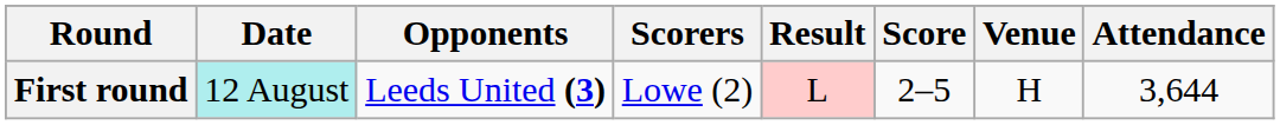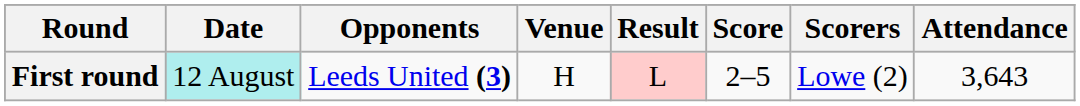 <table class="wikitable" style="text-align:center">
 <tr>
 <th>Round</th>
 <th>Date</th>
 <th>Opponents</th>
-<th>Scorers</th>
+<th>Venue</th>
 <th>Result</th>
 <th>Score</th>
-<th>Venue</th>
+<th>Scorers</th>
 <th>Attendance</th>
 </tr>
 <tr>
 <th>First round</th>
 <td style="background: paleturquoise;">12 August</td>
 <td><a href='#'>Leeds United</a> <strong>(<a href='#'>3</a>)</strong></td>
-<td align="left"><a href='#'>Lowe</a> (2)</td>
+<td>H</td>
 <td style="background-color:#FFCCCC">L</td>
 <td>2–5</td>
-<td>H</td>
-<td>3,644</td>
+<td align="left"><a href='#'>Lowe</a> (2)</td>
+<td>3,643</td>
 </tr>
 </table>
